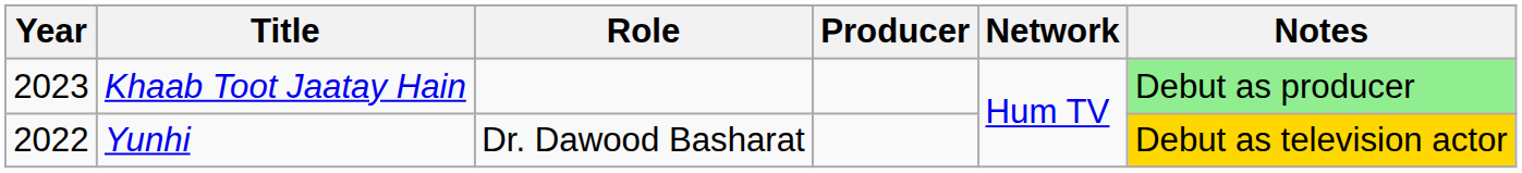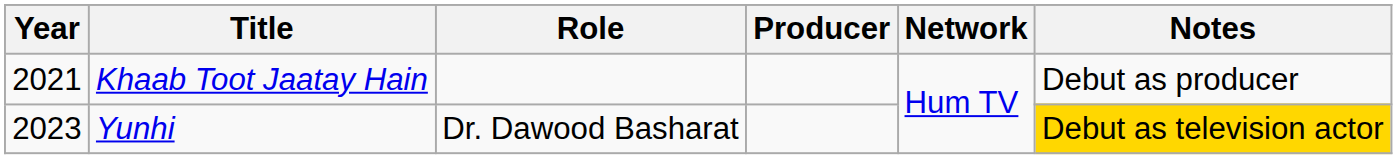 <table class="wikitable sortable">
 <tr>
 <th>Year</th>
 <th>Title</th>
 <th>Role</th>
 <th>Producer</th>
 <th>Network</th>
 <th>Notes</th>
 </tr>
 <tr>
-<td>2023</td>
+<td>2021</td>
 <td><em><a href='#'>Khaab Toot Jaatay Hain</a></em></td>
 <td></td>
 <td></td>
 <td rowspan="2"><a href='#'>Hum TV</a></td>
-<td style="background: lightgreen;">Debut as producer</td>
+<td>Debut as producer</td>
 </tr>
 <tr>
-<td>2022</td>
+<td>2023</td>
 <td><em><a href='#'>Yunhi</a></em></td>
 <td>Dr. Dawood Basharat</td>
 <td></td>
 <td style="background: gold;">Debut as television actor</td>
 </tr>
 </table>
